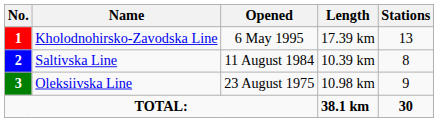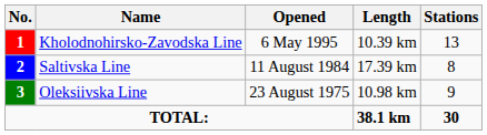 <table class="wikitable" "align: center;">
 <tr>
 <th>No.</th>
 <th>Name</th>
 <th>Opened</th>
 <th>Length</th>
 <th>Stations</th>
 </tr>
 <tr>
 <th style="background: red; color:white">1</th>
 <td style="text-align: left;"><a href='#'>Kholodnohirsko-Zavodska Line</a></td>
 <td style="text-align: center;">6 May 1995</td>
-<td>17.39 km</td>
+<td>10.39 km</td>
 <td style="text-align: center;">13</td>
 </tr>
 <tr>
 <th style="background: blue; color:white">2</th>
 <td style="text-align: left;"><a href='#'>Saltivska Line</a></td>
 <td style="text-align: center;">11 August 1984</td>
-<td>10.39 km</td>
+<td>17.39 km</td>
 <td style="text-align: center;">8</td>
 </tr>
 <tr>
 <th style="background: green; color:white">3</th>
 <td style="text-align: left;"><a href='#'>Oleksiivska Line</a></td>
 <td style="text-align: center;">23 August 1975</td>
 <td>10.98 km</td>
 <td style="text-align: center;">9</td>
 </tr>
 <tr>
 <td colspan="3" style="text-align: center;"><strong>TOTAL:</strong></td>
 <td><strong>38.1 km</strong></td>
 <td style="text-align: center;"><strong>30</strong></td>
 </tr>
 </table>
